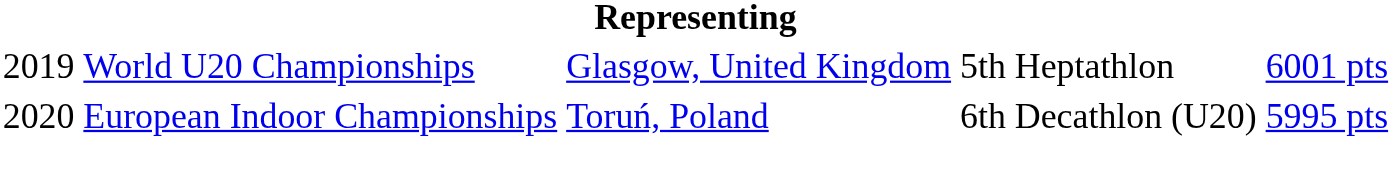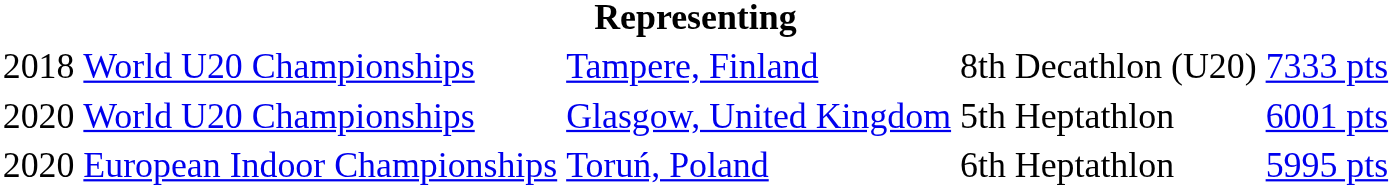 <table>
 <tr>
 <th colspan="6">Representing </th>
 </tr>
 <tr>
-<td>2019</td>
+<td>2018</td>
+<td><a href='#'>World U20 Championships</a></td>
+<td><a href='#'>Tampere, Finland</a></td>
+<td>8th</td>
+<td>Decathlon (U20)</td>
+<td><a href='#'>7333 pts</a></td>
+</tr>
+<tr>
+<td>2020</td>
 <td><a href='#'>World U20 Championships</a></td>
 <td><a href='#'>Glasgow, United Kingdom</a></td>
 <td>5th</td>
 <td>Heptathlon</td>
 <td><a href='#'>6001 pts</a></td>
 </tr>
 <tr>
 <td>2020</td>
 <td><a href='#'>European Indoor Championships</a></td>
 <td><a href='#'>Toruń, Poland</a></td>
 <td>6th</td>
-<td>Decathlon (U20)</td>
+<td>Heptathlon</td>
 <td><a href='#'>5995 pts</a></td>
 </tr>
 </table>
